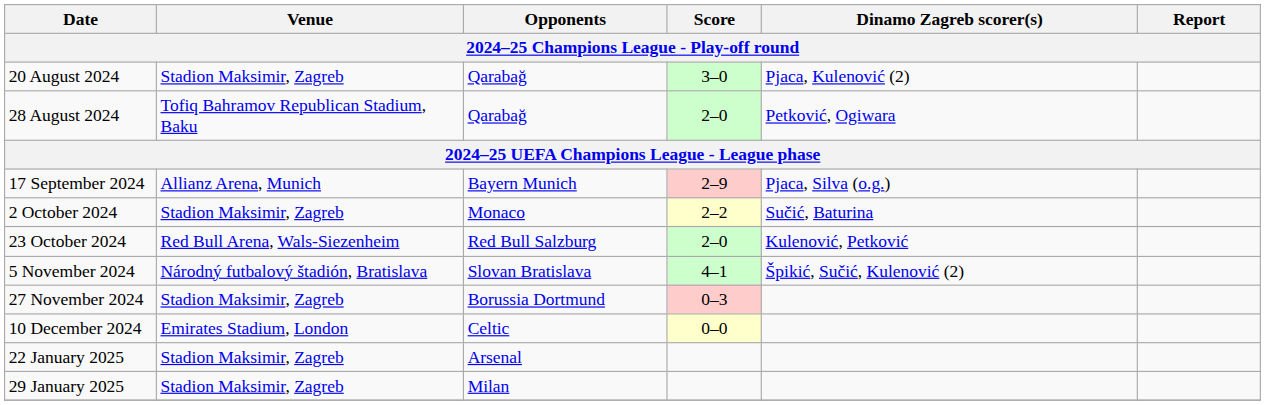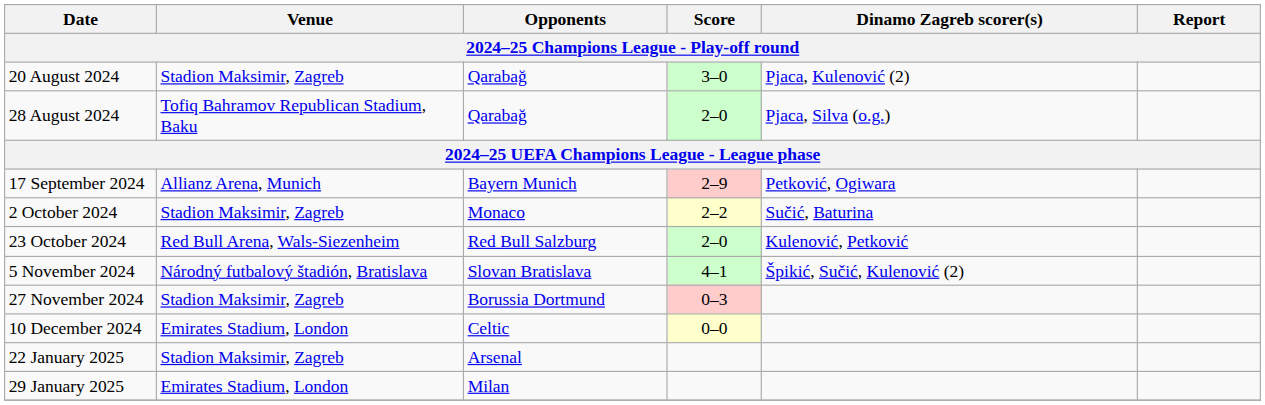 <table class="wikitable" style="font-size:95%;">
 <tr>
 <th width=125>Date</th>
 <th width=260>Venue</th>
 <th width=170>Opponents</th>
 <th width= 75>Score</th>
 <th width=320>Dinamo Zagreb scorer(s)</th>
 <th width=100>Report</th>
 </tr>
 <tr>
 <th colspan=7><a href='#'>2024–25 Champions League - Play-off round</a></th>
 </tr>
 <tr>
 <td>20 August 2024</td>
 <td><a href='#'>Stadion Maksimir</a>, <a href='#'>Zagreb</a></td>
 <td> <a href='#'>Qarabağ</a></td>
 <td align=center bgcolor=#CCFFCC>3–0</td>
 <td><a href='#'>Pjaca</a>, <a href='#'>Kulenović</a> (2)</td>
 <td></td>
 </tr>
 <tr>
 <td>28 August 2024</td>
 <td><a href='#'>Tofiq Bahramov Republican Stadium</a>, <a href='#'>Baku</a></td>
 <td> <a href='#'>Qarabağ</a></td>
 <td align=center bgcolor=#CCFFCC>2–0</td>
-<td><a href='#'>Petković</a>, <a href='#'>Ogiwara</a></td>
+<td><a href='#'>Pjaca</a>, <a href='#'>Silva</a> (<a href='#'>o.g.</a>)</td>
 <td></td>
 </tr>
 <tr>
 <th colspan=7><a href='#'>2024–25 UEFA Champions League - League phase</a></th>
 </tr>
 <tr>
 <td>17 September 2024</td>
 <td><a href='#'>Allianz Arena</a>, <a href='#'>Munich</a></td>
 <td> <a href='#'>Bayern Munich</a></td>
 <td align="center" bgcolor="#FFCCCC">2–9</td>
-<td><a href='#'>Pjaca</a>, <a href='#'>Silva</a> (<a href='#'>o.g.</a>)</td>
+<td><a href='#'>Petković</a>, <a href='#'>Ogiwara</a></td>
 <td></td>
 </tr>
 <tr>
 <td>2 October 2024</td>
 <td><a href='#'>Stadion Maksimir</a>, <a href='#'>Zagreb</a></td>
 <td> <a href='#'>Monaco</a></td>
 <td align=center bgcolor=#FFFFCC>2–2</td>
 <td><a href='#'>Sučić</a>, <a href='#'>Baturina</a></td>
 <td></td>
 </tr>
 <tr>
 <td>23 October 2024</td>
 <td><a href='#'>Red Bull Arena</a>, <a href='#'>Wals-Siezenheim</a></td>
 <td> <a href='#'>Red Bull Salzburg</a></td>
 <td align=center bgcolor=#CCFFCC>2–0</td>
 <td><a href='#'>Kulenović</a>, <a href='#'>Petković</a></td>
 <td></td>
 </tr>
 <tr>
 <td>5 November 2024</td>
 <td><a href='#'>Národný futbalový štadión</a>, <a href='#'>Bratislava</a></td>
 <td> <a href='#'>Slovan Bratislava</a></td>
 <td align=center bgcolor=#CCFFCC>4–1</td>
 <td><a href='#'>Špikić</a>, <a href='#'>Sučić</a>, <a href='#'>Kulenović</a> (2)</td>
 <td></td>
 </tr>
 <tr>
 <td>27 November 2024</td>
 <td><a href='#'>Stadion Maksimir</a>, <a href='#'>Zagreb</a></td>
 <td> <a href='#'>Borussia Dortmund</a></td>
 <td align="center" bgcolor="#FFCCCC">0–3</td>
 <td></td>
 <td></td>
 </tr>
 <tr>
 <td>10 December 2024</td>
 <td><a href='#'>Emirates Stadium</a>, <a href='#'>London</a></td>
 <td> <a href='#'>Celtic</a></td>
 <td align=center bgcolor=#FFFFCC>0–0</td>
 <td></td>
 <td></td>
 </tr>
 <tr>
 <td>22 January 2025</td>
 <td><a href='#'>Stadion Maksimir</a>, <a href='#'>Zagreb</a></td>
 <td> <a href='#'>Arsenal</a></td>
 <td></td>
 <td></td>
 <td></td>
 </tr>
 <tr>
 <td>29 January 2025</td>
-<td><a href='#'>Stadion Maksimir</a>, <a href='#'>Zagreb</a></td>
+<td><a href='#'>Emirates Stadium</a>, <a href='#'>London</a></td>
 <td> <a href='#'>Milan</a></td>
 <td></td>
 <td></td>
 <td></td>
 </tr>
 <tr>
 </tr>
 </table>
